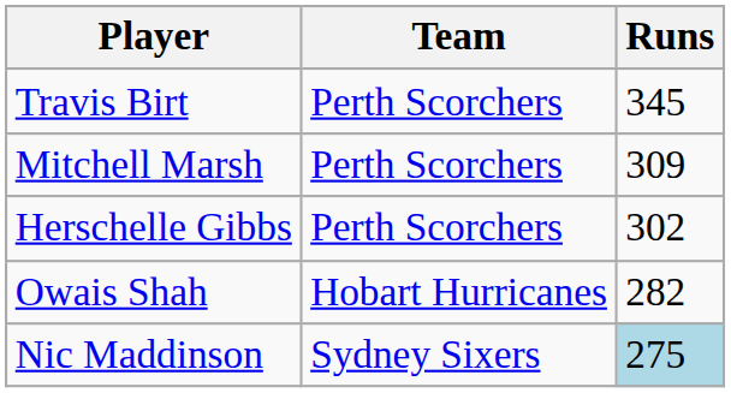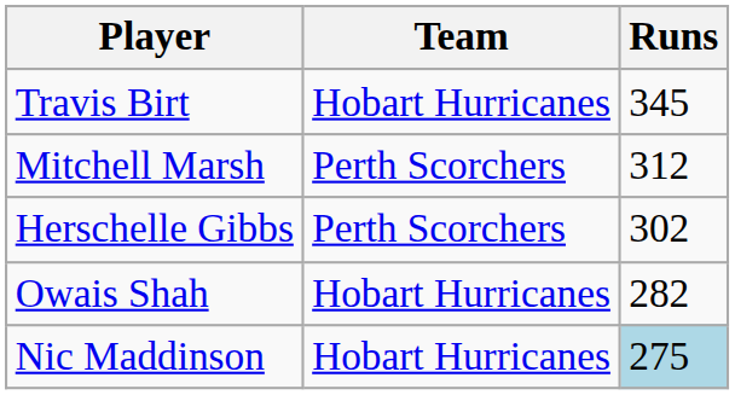 <table class="wikitable">
 <tr>
 <th>Player</th>
 <th>Team</th>
 <th>Runs</th>
 </tr>
 <tr>
 <td><a href='#'>Travis Birt</a></td>
-<td><a href='#'>Perth Scorchers</a></td>
+<td><a href='#'>Hobart Hurricanes</a></td>
 <td>345</td>
 </tr>
 <tr>
 <td><a href='#'>Mitchell Marsh</a></td>
 <td><a href='#'>Perth Scorchers</a></td>
-<td>309</td>
+<td>312</td>
 </tr>
 <tr>
 <td><a href='#'>Herschelle Gibbs</a></td>
 <td><a href='#'>Perth Scorchers</a></td>
 <td>302</td>
 </tr>
 <tr>
 <td><a href='#'>Owais Shah</a></td>
 <td><a href='#'>Hobart Hurricanes</a></td>
 <td>282</td>
 </tr>
 <tr>
 <td><a href='#'>Nic Maddinson</a></td>
-<td><a href='#'>Sydney Sixers</a></td>
+<td><a href='#'>Hobart Hurricanes</a></td>
 <td style="background: lightblue;">275</td>
 </tr>
 </table>
